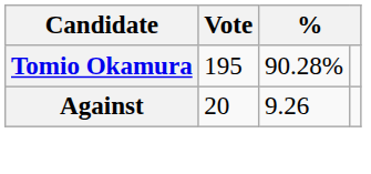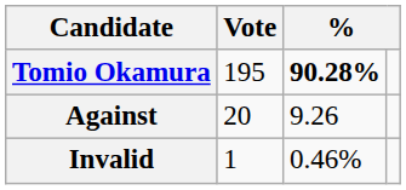 <table class="wikitable">
 <tr>
 <th>Candidate</th>
 <th>Vote</th>
 <th colspan=2>%</th>
 </tr>
 <tr>
 <th><a href='#'>Tomio Okamura</a></th>
 <td>195</td>
-<td>90.28%</td>
+<td><strong>90.28%</strong></td>
 <td></td>
 </tr>
 <tr>
 <th>Against</th>
 <td>20</td>
 <td>9.26</td>
 <td></td>
 </tr>
+<tr>
+<th>Invalid</th>
+<td>1</td>
+<td>0.46%</td>
+<td></td>
+</tr>
 </table>
